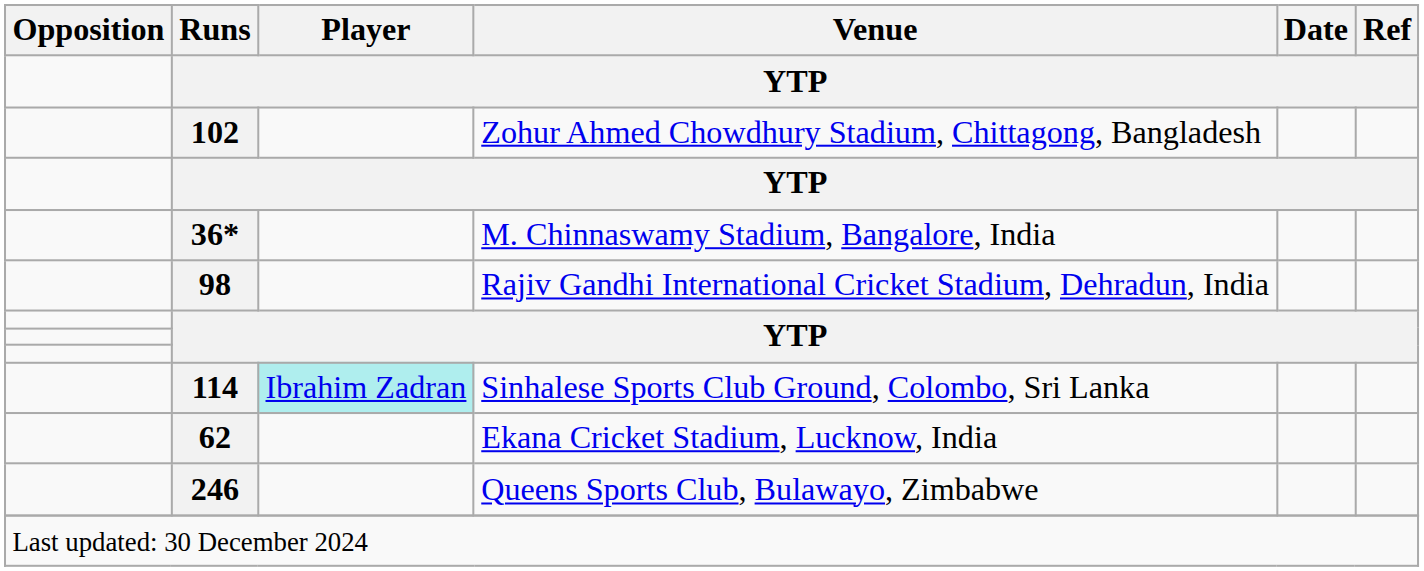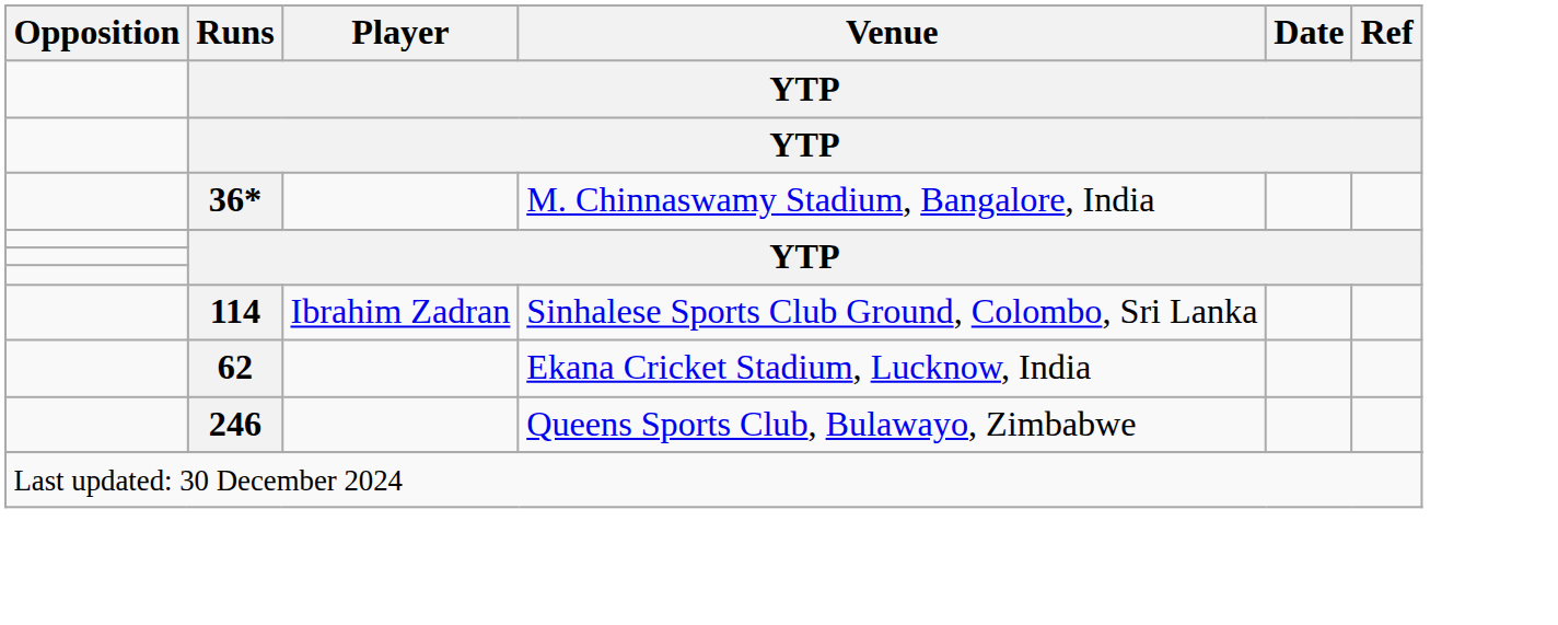 <table class="wikitable plainrowheaders sortable">
 <tr>
 <th scope=col>Opposition</th>
 <th scope=col>Runs</th>
 <th scope=col>Player</th>
 <th scope=col>Venue</th>
 <th scope=col>Date</th>
 <th scope=col>Ref</th>
 </tr>
 <tr>
 <td style=text-align:left;></td>
 <th style=text-align:center; colspan=5>YTP</th>
 </tr>
 <tr>
 <td style=text-align:left;></td>
-<th scope=row style=text-align:center;>102</th>
-<td></td>
-<td><a href='#'>Zohur Ahmed Chowdhury Stadium</a>, <a href='#'>Chittagong</a>, Bangladesh</td>
-<td></td>
-<td></td>
-</tr>
-<tr>
-<td style=text-align:left;></td>
 <th style=text-align:center; colspan=5>YTP</th>
 </tr>
 <tr>
 <td style=text-align:left;></td>
 <th scope=row style=text-align:center;>36*</th>
 <td></td>
 <td><a href='#'>M. Chinnaswamy Stadium</a>, <a href='#'>Bangalore</a>, India</td>
-<td></td>
-<td></td>
-</tr>
-<tr>
-<td style=text-align:left;></td>
-<th scope=row style=text-align:center;>98</th>
-<td></td>
-<td><a href='#'>Rajiv Gandhi International Cricket Stadium</a>, <a href='#'>Dehradun</a>, India</td>
 <td></td>
 <td></td>
 </tr>
 <tr>
 <td style=text-align:left;></td>
 <th style=text-align:center; colspan=5 rowspan=3>YTP</th>
 </tr>
 <tr>
 <td style=text-align:left;></td>
 </tr>
 <tr>
 <td style=text-align:left;></td>
 </tr>
 <tr>
 <td style=text-align:left;></td>
 <th scope=row style=text-align:center;>114</th>
-<td style="background: paleturquoise;"><a href='#'>Ibrahim Zadran</a></td>
+<td><a href='#'>Ibrahim Zadran</a></td>
 <td><a href='#'>Sinhalese Sports Club Ground</a>, <a href='#'>Colombo</a>, Sri Lanka</td>
 <td></td>
 <td></td>
 </tr>
 <tr>
 <td style=text-align:left;></td>
 <th scope=row style=text-align:center;>62</th>
 <td></td>
 <td><a href='#'>Ekana Cricket Stadium</a>, <a href='#'>Lucknow</a>, India</td>
 <td></td>
 <td></td>
 </tr>
 <tr>
 <td style=text-align:left;></td>
 <th scope=row style=text-align:center;>246</th>
 <td></td>
 <td><a href='#'>Queens Sports Club</a>, <a href='#'>Bulawayo</a>, Zimbabwe</td>
 <td></td>
 <td></td>
 </tr>
 <tr>
 </tr>
 <tr class=sortbottom>
 <td colspan=6><small>Last updated: 30 December 2024</small></td>
 </tr>
 </table>
